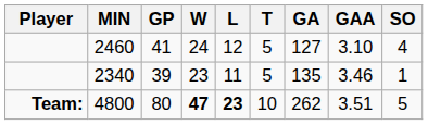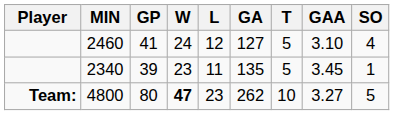 <table class="wikitable sortable" width="60%">
 <tr>
 <th bgcolor="#DDDDFF" width="10%">Player</th>
 <th width="3%" bgcolor="#DDDDFF" title="Minutes played">MIN</th>
 <th width="3%" bgcolor="#DDDDFF" title="Games played in">GP</th>
 <th width="3%" bgcolor="#DDDDFF" title="Wins">W</th>
 <th width="3%" bgcolor="#DDDDFF"title="Losses">L</th>
+<th width="3%" bgcolor="#DDDDFF" title="Goals against">GA</th>
 <th width="3%" bgcolor="#DDDDFF" title="Ties">T</th>
-<th width="3%" bgcolor="#DDDDFF" title="Goals against">GA</th>
 <th width="3%" bgcolor="#DDDDFF" title="Goals against average">GAA</th>
 <th width="3%" bgcolor="#DDDDFF"title="Shut-outs">SO</th>
 </tr>
 <tr align="center">
 <td align="right"></td>
 <td>2460</td>
 <td>41</td>
 <td>24</td>
 <td>12</td>
+<td>127</td>
 <td>5</td>
-<td>127</td>
 <td>3.10</td>
 <td>4</td>
 </tr>
 <tr align="center">
 <td align="right"></td>
 <td>2340</td>
 <td>39</td>
 <td>23</td>
 <td>11</td>
+<td>135</td>
 <td>5</td>
-<td>135</td>
-<td>3.46</td>
+<td>3.45</td>
 <td>1</td>
 </tr>
 <tr align="center">
 <td align="right"><strong>Team:</strong></td>
 <td>4800</td>
 <td>80</td>
 <td><strong>47</strong></td>
-<td><strong>23</strong></td>
+<td>23</td>
+<td>262</td>
 <td>10</td>
-<td>262</td>
-<td>3.51</td>
+<td>3.27</td>
 <td>5</td>
 </tr>
 </table>
